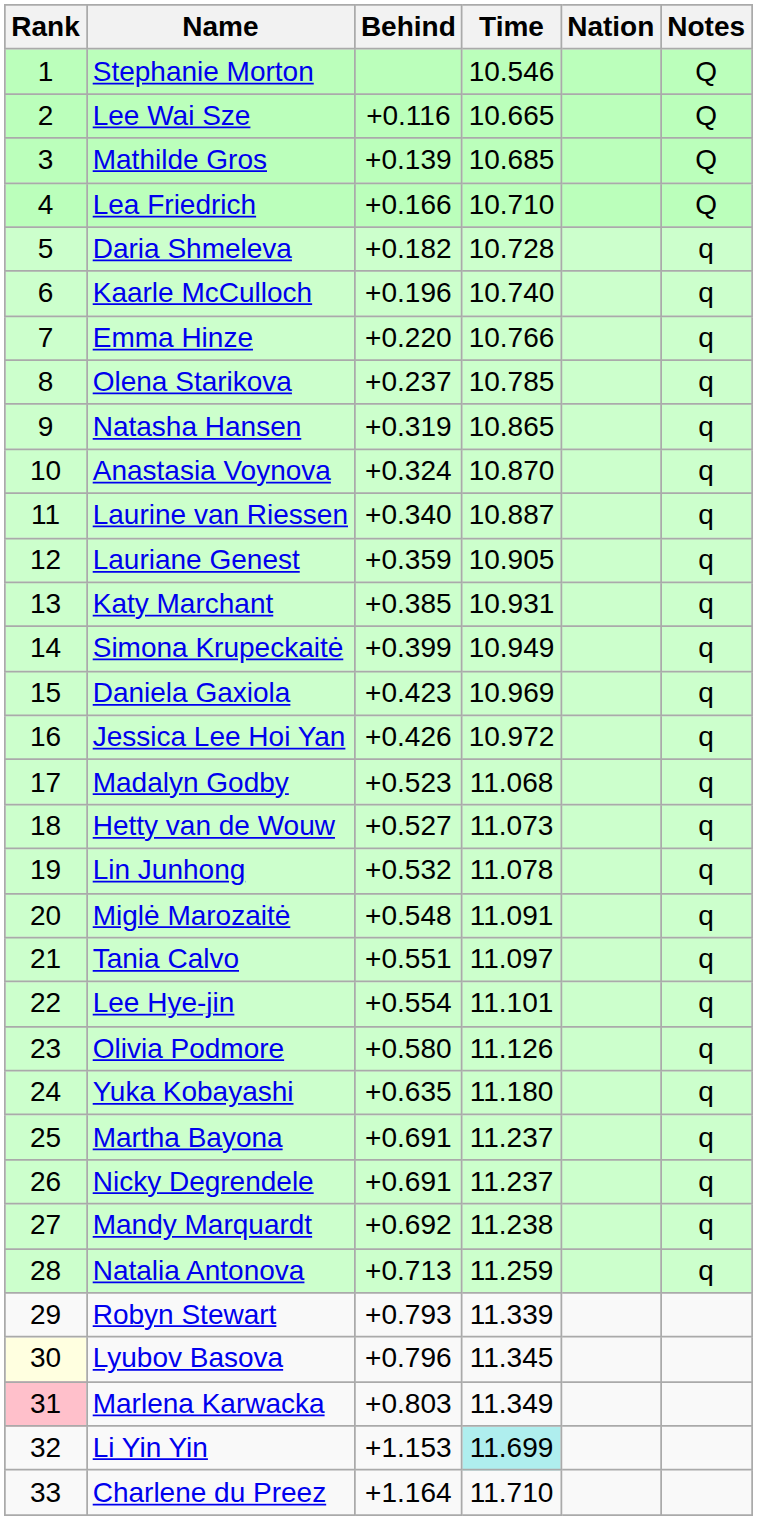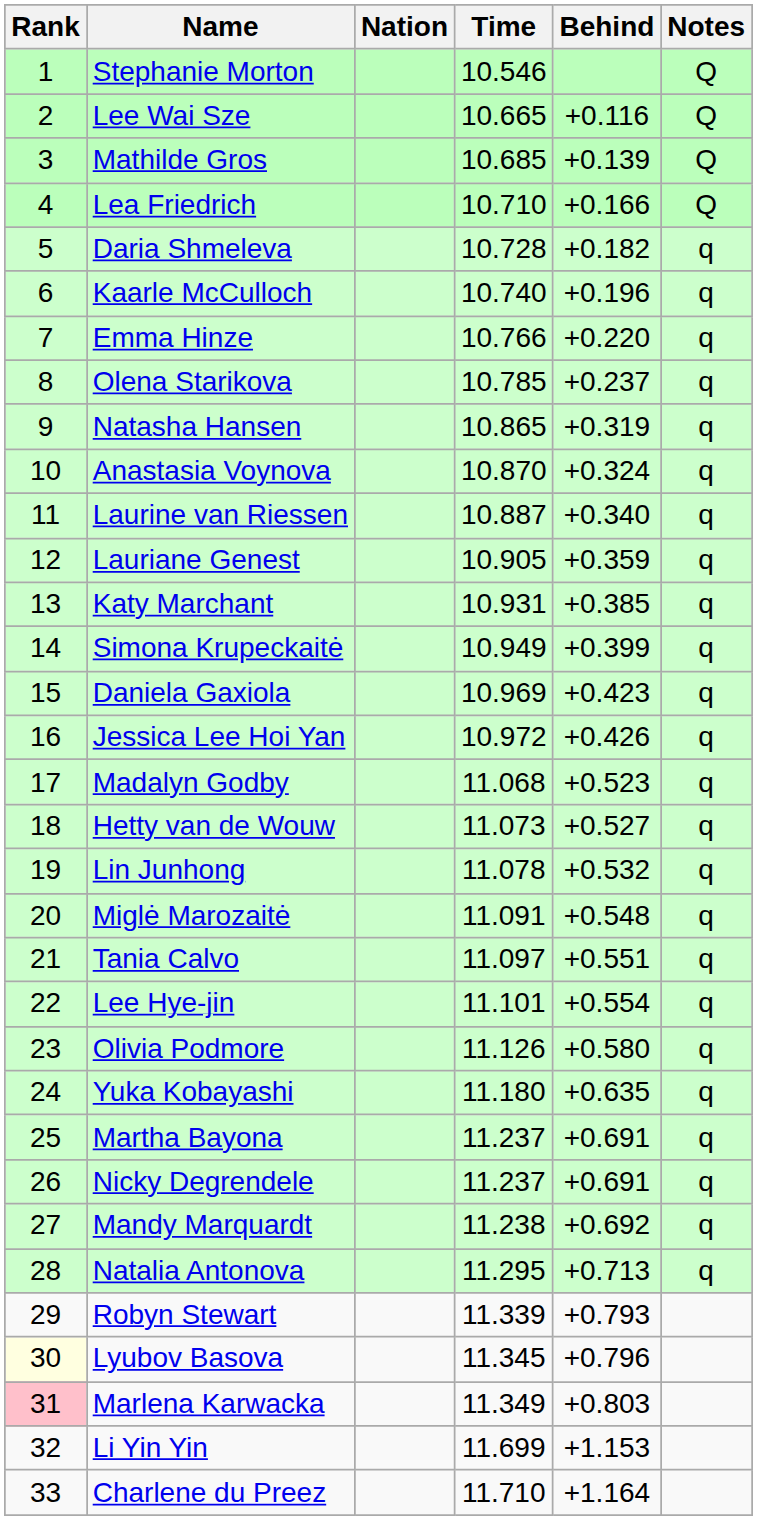 <table class="wikitable sortable" style="text-align:center">
 <tr>
 <th>Rank</th>
 <th>Name</th>
+<th>Nation</th>
+<th>Time</th>
 <th>Behind</th>
-<th>Time</th>
-<th>Nation</th>
 <th>Notes</th>
 </tr>
 <tr bgcolor=bbffbb>
 <td>1</td>
 <td align=left><a href='#'>Stephanie Morton</a></td>
+<td align=left></td>
+<td>10.546</td>
 <td></td>
-<td>10.546</td>
-<td align=left></td>
 <td>Q</td>
 </tr>
 <tr bgcolor=bbffbb>
 <td>2</td>
 <td align=left><a href='#'>Lee Wai Sze</a></td>
+<td align=left></td>
+<td>10.665</td>
 <td>+0.116</td>
-<td>10.665</td>
-<td align=left></td>
 <td>Q</td>
 </tr>
 <tr bgcolor=bbffbb>
 <td>3</td>
 <td align=left><a href='#'>Mathilde Gros</a></td>
+<td align=left></td>
+<td>10.685</td>
 <td>+0.139</td>
-<td>10.685</td>
-<td align=left></td>
 <td>Q</td>
 </tr>
 <tr bgcolor=bbffbb>
 <td>4</td>
 <td align=left><a href='#'>Lea Friedrich</a></td>
+<td align=left></td>
+<td>10.710</td>
 <td>+0.166</td>
-<td>10.710</td>
-<td align=left></td>
 <td>Q</td>
 </tr>
 <tr bgcolor=ccffcc>
 <td>5</td>
 <td align=left><a href='#'>Daria Shmeleva</a></td>
+<td align=left></td>
+<td>10.728</td>
 <td>+0.182</td>
-<td>10.728</td>
-<td align=left></td>
 <td>q</td>
 </tr>
 <tr bgcolor=ccffcc>
 <td>6</td>
 <td align=left><a href='#'>Kaarle McCulloch</a></td>
+<td align=left></td>
+<td>10.740</td>
 <td>+0.196</td>
-<td>10.740</td>
-<td align=left></td>
 <td>q</td>
 </tr>
 <tr bgcolor=ccffcc>
 <td>7</td>
 <td align=left><a href='#'>Emma Hinze</a></td>
+<td align=left></td>
+<td>10.766</td>
 <td>+0.220</td>
-<td>10.766</td>
-<td align=left></td>
 <td>q</td>
 </tr>
 <tr bgcolor=ccffcc>
 <td>8</td>
 <td align=left><a href='#'>Olena Starikova</a></td>
+<td align=left></td>
+<td>10.785</td>
 <td>+0.237</td>
-<td>10.785</td>
-<td align=left></td>
 <td>q</td>
 </tr>
 <tr bgcolor=ccffcc>
 <td>9</td>
 <td align=left><a href='#'>Natasha Hansen</a></td>
+<td align=left></td>
+<td>10.865</td>
 <td>+0.319</td>
-<td>10.865</td>
-<td align=left></td>
 <td>q</td>
 </tr>
 <tr bgcolor=ccffcc>
 <td>10</td>
 <td align=left><a href='#'>Anastasia Voynova</a></td>
+<td align=left></td>
+<td>10.870</td>
 <td>+0.324</td>
-<td>10.870</td>
-<td align=left></td>
 <td>q</td>
 </tr>
 <tr bgcolor=ccffcc>
 <td>11</td>
 <td align=left><a href='#'>Laurine van Riessen</a></td>
+<td align=left></td>
+<td>10.887</td>
 <td>+0.340</td>
-<td>10.887</td>
-<td align=left></td>
 <td>q</td>
 </tr>
 <tr bgcolor=ccffcc>
 <td>12</td>
 <td align=left><a href='#'>Lauriane Genest</a></td>
+<td align=left></td>
+<td>10.905</td>
 <td>+0.359</td>
-<td>10.905</td>
-<td align=left></td>
 <td>q</td>
 </tr>
 <tr bgcolor=ccffcc>
 <td>13</td>
 <td align=left><a href='#'>Katy Marchant</a></td>
+<td align=left></td>
+<td>10.931</td>
 <td>+0.385</td>
-<td>10.931</td>
-<td align=left></td>
 <td>q</td>
 </tr>
 <tr bgcolor=ccffcc>
 <td>14</td>
 <td align=left><a href='#'>Simona Krupeckaitė</a></td>
+<td align=left></td>
+<td>10.949</td>
 <td>+0.399</td>
-<td>10.949</td>
-<td align=left></td>
 <td>q</td>
 </tr>
 <tr bgcolor=ccffcc>
 <td>15</td>
 <td align=left><a href='#'>Daniela Gaxiola</a></td>
+<td align=left></td>
+<td>10.969</td>
 <td>+0.423</td>
-<td>10.969</td>
-<td align=left></td>
 <td>q</td>
 </tr>
 <tr bgcolor=ccffcc>
 <td>16</td>
 <td align=left><a href='#'>Jessica Lee Hoi Yan</a></td>
+<td align=left></td>
+<td>10.972</td>
 <td>+0.426</td>
-<td>10.972</td>
-<td align=left></td>
 <td>q</td>
 </tr>
 <tr bgcolor=ccffcc>
 <td>17</td>
 <td align=left><a href='#'>Madalyn Godby</a></td>
+<td align=left></td>
+<td>11.068</td>
 <td>+0.523</td>
-<td>11.068</td>
-<td align=left></td>
 <td>q</td>
 </tr>
 <tr bgcolor=ccffcc>
 <td>18</td>
 <td align=left><a href='#'>Hetty van de Wouw</a></td>
+<td align=left></td>
+<td>11.073</td>
 <td>+0.527</td>
-<td>11.073</td>
-<td align=left></td>
 <td>q</td>
 </tr>
 <tr bgcolor=ccffcc>
 <td>19</td>
 <td align=left><a href='#'>Lin Junhong</a></td>
+<td align=left></td>
+<td>11.078</td>
 <td>+0.532</td>
-<td>11.078</td>
-<td align=left></td>
 <td>q</td>
 </tr>
 <tr bgcolor=ccffcc>
 <td>20</td>
 <td align=left><a href='#'>Miglė Marozaitė</a></td>
+<td align=left></td>
+<td>11.091</td>
 <td>+0.548</td>
-<td>11.091</td>
-<td align=left></td>
 <td>q</td>
 </tr>
 <tr bgcolor=ccffcc>
 <td>21</td>
 <td align=left><a href='#'>Tania Calvo</a></td>
+<td align=left></td>
+<td>11.097</td>
 <td>+0.551</td>
-<td>11.097</td>
-<td align=left></td>
 <td>q</td>
 </tr>
 <tr bgcolor=ccffcc>
 <td>22</td>
 <td align=left><a href='#'>Lee Hye-jin</a></td>
+<td align=left></td>
+<td>11.101</td>
 <td>+0.554</td>
-<td>11.101</td>
-<td align=left></td>
 <td>q</td>
 </tr>
 <tr bgcolor=ccffcc>
 <td>23</td>
 <td align=left><a href='#'>Olivia Podmore</a></td>
+<td align=left></td>
+<td>11.126</td>
 <td>+0.580</td>
-<td>11.126</td>
-<td align=left></td>
 <td>q</td>
 </tr>
 <tr bgcolor=ccffcc>
 <td>24</td>
 <td align=left><a href='#'>Yuka Kobayashi</a></td>
+<td align=left></td>
+<td>11.180</td>
 <td>+0.635</td>
-<td>11.180</td>
-<td align=left></td>
 <td>q</td>
 </tr>
 <tr bgcolor=ccffcc>
 <td>25</td>
 <td align=left><a href='#'>Martha Bayona</a></td>
+<td align=left></td>
+<td>11.237</td>
 <td>+0.691</td>
-<td>11.237</td>
-<td align=left></td>
 <td>q</td>
 </tr>
 <tr bgcolor=ccffcc>
 <td>26</td>
 <td align=left><a href='#'>Nicky Degrendele</a></td>
+<td align=left></td>
+<td>11.237</td>
 <td>+0.691</td>
-<td>11.237</td>
-<td align=left></td>
 <td>q</td>
 </tr>
 <tr bgcolor=ccffcc>
 <td>27</td>
 <td align=left><a href='#'>Mandy Marquardt</a></td>
+<td align=left></td>
+<td>11.238</td>
 <td>+0.692</td>
-<td>11.238</td>
-<td align=left></td>
 <td>q</td>
 </tr>
 <tr bgcolor=ccffcc>
 <td>28</td>
 <td align=left><a href='#'>Natalia Antonova</a></td>
+<td align=left></td>
+<td>11.295</td>
 <td>+0.713</td>
-<td>11.259</td>
-<td align=left></td>
 <td>q</td>
 </tr>
 <tr>
 <td>29</td>
 <td align=left><a href='#'>Robyn Stewart</a></td>
+<td align=left></td>
+<td>11.339</td>
 <td>+0.793</td>
-<td>11.339</td>
-<td align=left></td>
 <td></td>
 </tr>
 <tr>
 <td style="background: lightyellow;">30</td>
 <td align=left><a href='#'>Lyubov Basova</a></td>
+<td align=left></td>
+<td>11.345</td>
 <td>+0.796</td>
-<td>11.345</td>
-<td align=left></td>
 <td></td>
 </tr>
 <tr>
 <td style="background: pink;">31</td>
 <td align=left><a href='#'>Marlena Karwacka</a></td>
+<td align=left></td>
+<td>11.349</td>
 <td>+0.803</td>
-<td>11.349</td>
-<td align=left></td>
 <td></td>
 </tr>
 <tr>
 <td>32</td>
 <td align=left><a href='#'>Li Yin Yin</a></td>
+<td align=left></td>
+<td>11.699</td>
 <td>+1.153</td>
-<td style="background: paleturquoise;">11.699</td>
-<td align=left></td>
 <td></td>
 </tr>
 <tr>
 <td>33</td>
 <td align=left><a href='#'>Charlene du Preez</a></td>
+<td align=left></td>
+<td>11.710</td>
 <td>+1.164</td>
-<td>11.710</td>
-<td align=left></td>
 <td></td>
 </tr>
 </table>
